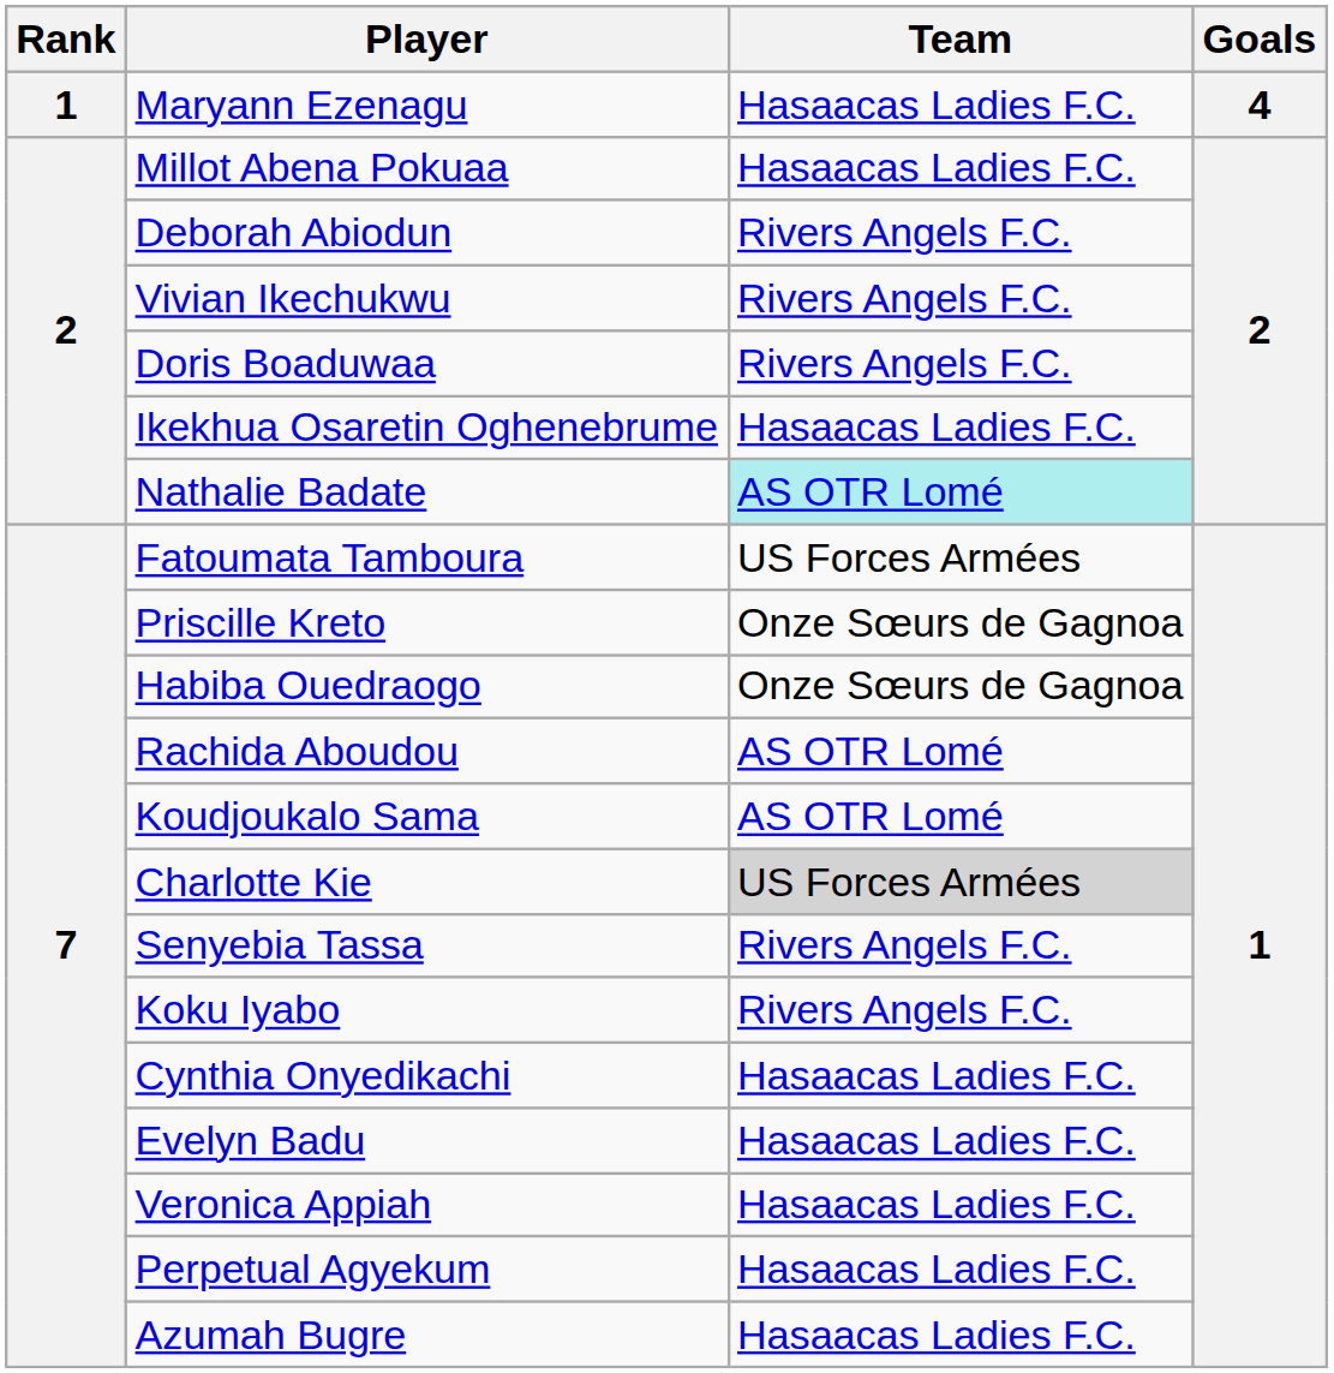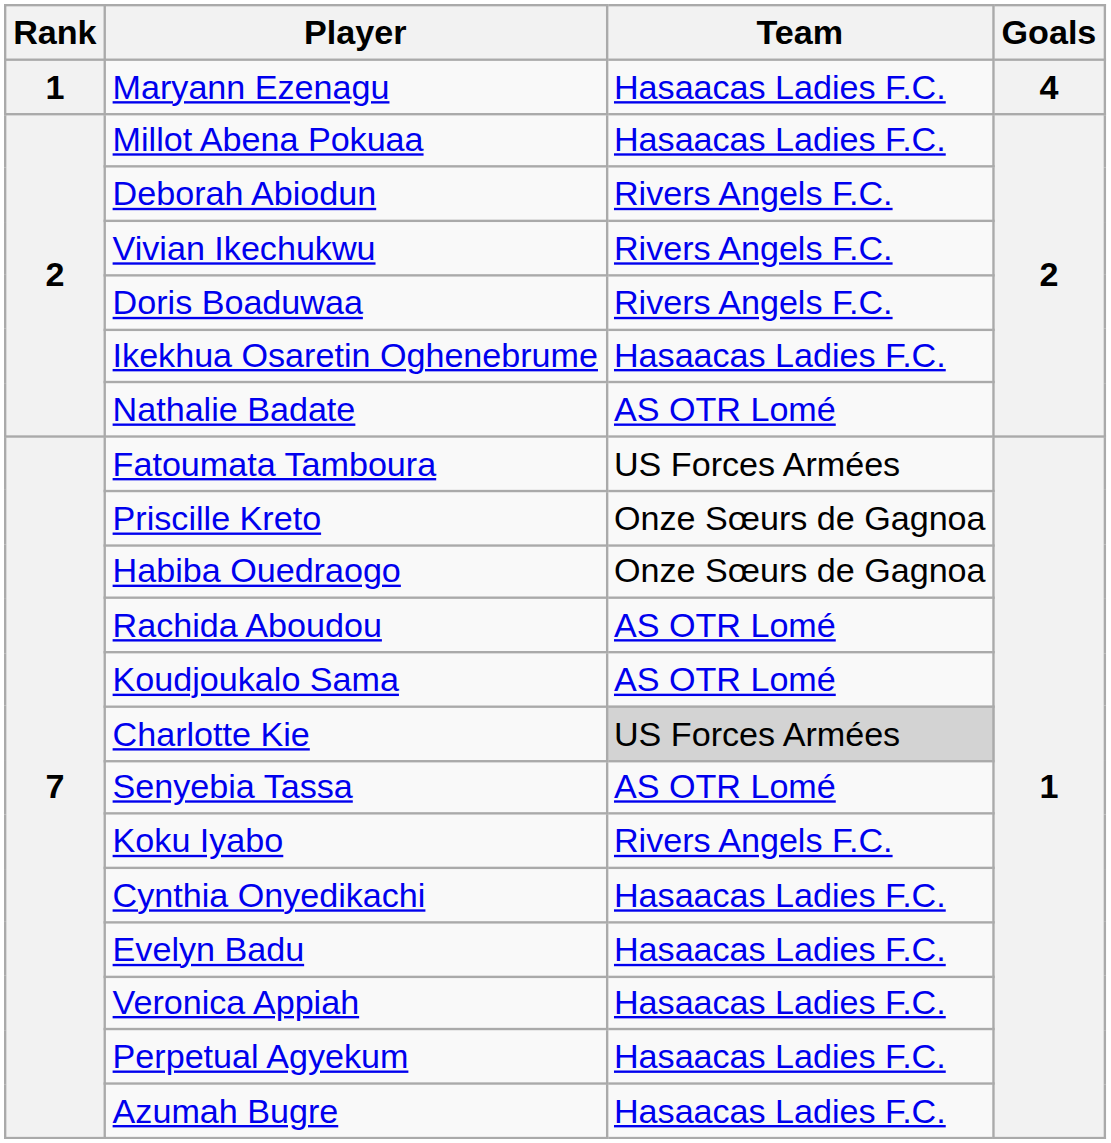 <table class="wikitable" style="text-align:center; font-size:90%">
 <tr>
 <th>Rank</th>
 <th>Player</th>
 <th>Team</th>
 <th>Goals</th>
 </tr>
 <tr>
 <th>1</th>
 <td align=left> <a href='#'>Maryann Ezenagu</a></td>
 <td align=left> <a href='#'>Hasaacas Ladies F.C.</a></td>
 <th>4</th>
 </tr>
 <tr>
 <th rowspan=6>2</th>
 <td align=left> <a href='#'>Millot Abena Pokuaa</a></td>
 <td align=left> <a href='#'>Hasaacas Ladies F.C.</a></td>
 <th rowspan=6>2</th>
 </tr>
 <tr>
 <td align=left> <a href='#'>Deborah Abiodun</a></td>
 <td align=left> <a href='#'>Rivers Angels F.C.</a></td>
 </tr>
 <tr>
 <td align=left> <a href='#'>Vivian Ikechukwu</a></td>
 <td align=left> <a href='#'>Rivers Angels F.C.</a></td>
 </tr>
 <tr>
 <td align=left> <a href='#'>Doris Boaduwaa</a></td>
 <td align=left> <a href='#'>Rivers Angels F.C.</a></td>
 </tr>
 <tr>
 <td align=left> <a href='#'>Ikekhua Osaretin Oghenebrume</a></td>
 <td align=left> <a href='#'>Hasaacas Ladies F.C.</a></td>
 </tr>
 <tr>
 <td align=left> <a href='#'>Nathalie Badate</a></td>
-<td align=left style="background: paleturquoise;"> <a href='#'>AS OTR Lomé</a></td>
+<td align=left> <a href='#'>AS OTR Lomé</a></td>
 </tr>
 <tr>
 <th rowspan=20>7</th>
 <td align=left> <a href='#'>Fatoumata Tamboura</a></td>
 <td align=left> US Forces Armées</td>
 <th rowspan=20>1</th>
 </tr>
 <tr>
 <td align=left> <a href='#'>Priscille Kreto</a></td>
 <td align=left> Onze Sœurs de Gagnoa</td>
 </tr>
 <tr>
 <td align=left> <a href='#'>Habiba Ouedraogo</a></td>
 <td align=left> Onze Sœurs de Gagnoa</td>
 </tr>
 <tr>
 <td align=left> <a href='#'>Rachida Aboudou</a></td>
 <td align=left> <a href='#'>AS OTR Lomé</a></td>
 </tr>
 <tr>
 <td align=left> <a href='#'>Koudjoukalo Sama</a></td>
 <td align=left> <a href='#'>AS OTR Lomé</a></td>
 </tr>
 <tr>
 <td align=left> <a href='#'>Charlotte Kie</a></td>
 <td align=left style="background: lightgrey;"> US Forces Armées</td>
 </tr>
 <tr>
 <td align=left> <a href='#'>Senyebia Tassa</a></td>
-<td align=left> <a href='#'>Rivers Angels F.C.</a></td>
+<td align=left> <a href='#'>AS OTR Lomé</a></td>
 </tr>
 <tr>
 <td align=left> <a href='#'>Koku Iyabo</a></td>
 <td align=left> <a href='#'>Rivers Angels F.C.</a></td>
 </tr>
 <tr>
 <td align=left> <a href='#'>Cynthia Onyedikachi</a></td>
 <td align=left> <a href='#'>Hasaacas Ladies F.C.</a></td>
 </tr>
 <tr>
 <td align=left> <a href='#'>Evelyn Badu</a></td>
 <td align=left> <a href='#'>Hasaacas Ladies F.C.</a></td>
 </tr>
 <tr>
 <td align=left> <a href='#'>Veronica Appiah</a></td>
 <td align=left> <a href='#'>Hasaacas Ladies F.C.</a></td>
 </tr>
 <tr>
 <td align=left> <a href='#'>Perpetual Agyekum</a></td>
 <td align=left> <a href='#'>Hasaacas Ladies F.C.</a></td>
 </tr>
 <tr>
 <td align=left> <a href='#'>Azumah Bugre</a></td>
 <td align=left> <a href='#'>Hasaacas Ladies F.C.</a></td>
 </tr>
 </table>
